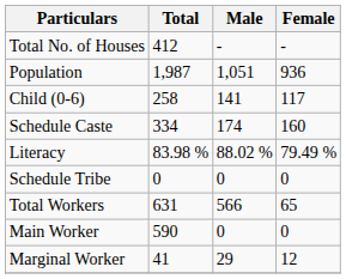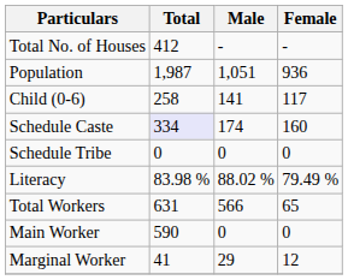 <table class="wikitable sortable">
 <tr>
 <th>Particulars</th>
 <th>Total</th>
 <th>Male</th>
 <th>Female</th>
 </tr>
 <tr>
 <td>Total No. of Houses</td>
 <td>412</td>
 <td>-</td>
 <td>-</td>
 </tr>
 <tr>
 <td>Population</td>
 <td>1,987</td>
 <td>1,051</td>
 <td>936</td>
 </tr>
 <tr>
 <td>Child (0-6)</td>
 <td>258</td>
 <td>141</td>
 <td>117</td>
 </tr>
 <tr>
 <td>Schedule Caste</td>
-<td>334</td>
+<td style="background: lavender;">334</td>
 <td>174</td>
 <td>160</td>
+</tr>
+<tr>
+<td>Schedule Tribe</td>
+<td>0</td>
+<td>0</td>
+<td>0</td>
 </tr>
 <tr>
 <td>Literacy</td>
 <td>83.98 %</td>
 <td>88.02 %</td>
 <td>79.49 %</td>
-</tr>
-<tr>
-<td>Schedule Tribe</td>
-<td>0</td>
-<td>0</td>
-<td>0</td>
 </tr>
 <tr>
 <td>Total Workers</td>
 <td>631</td>
 <td>566</td>
 <td>65</td>
 </tr>
 <tr>
 <td>Main Worker</td>
 <td>590</td>
 <td>0</td>
 <td>0</td>
 </tr>
 <tr>
 <td>Marginal Worker</td>
 <td>41</td>
 <td>29</td>
 <td>12</td>
 </tr>
 <tr>
 </tr>
 </table>
